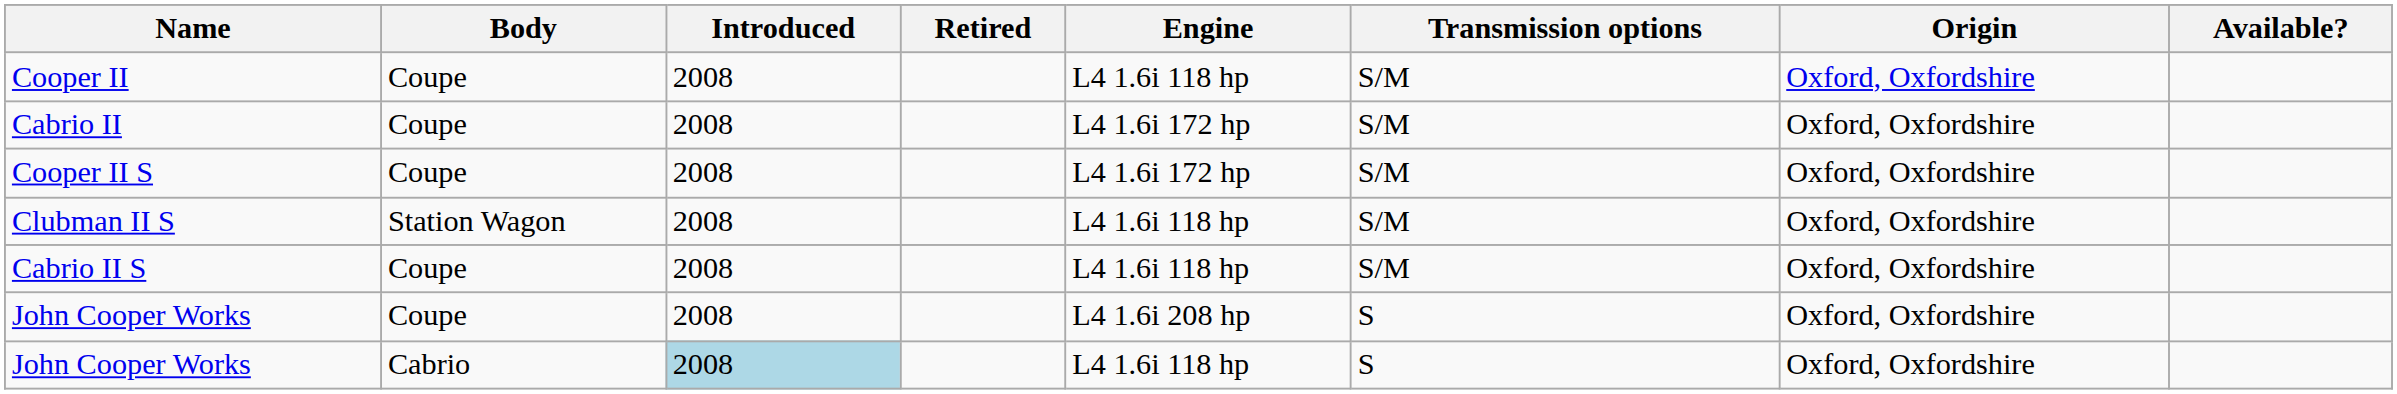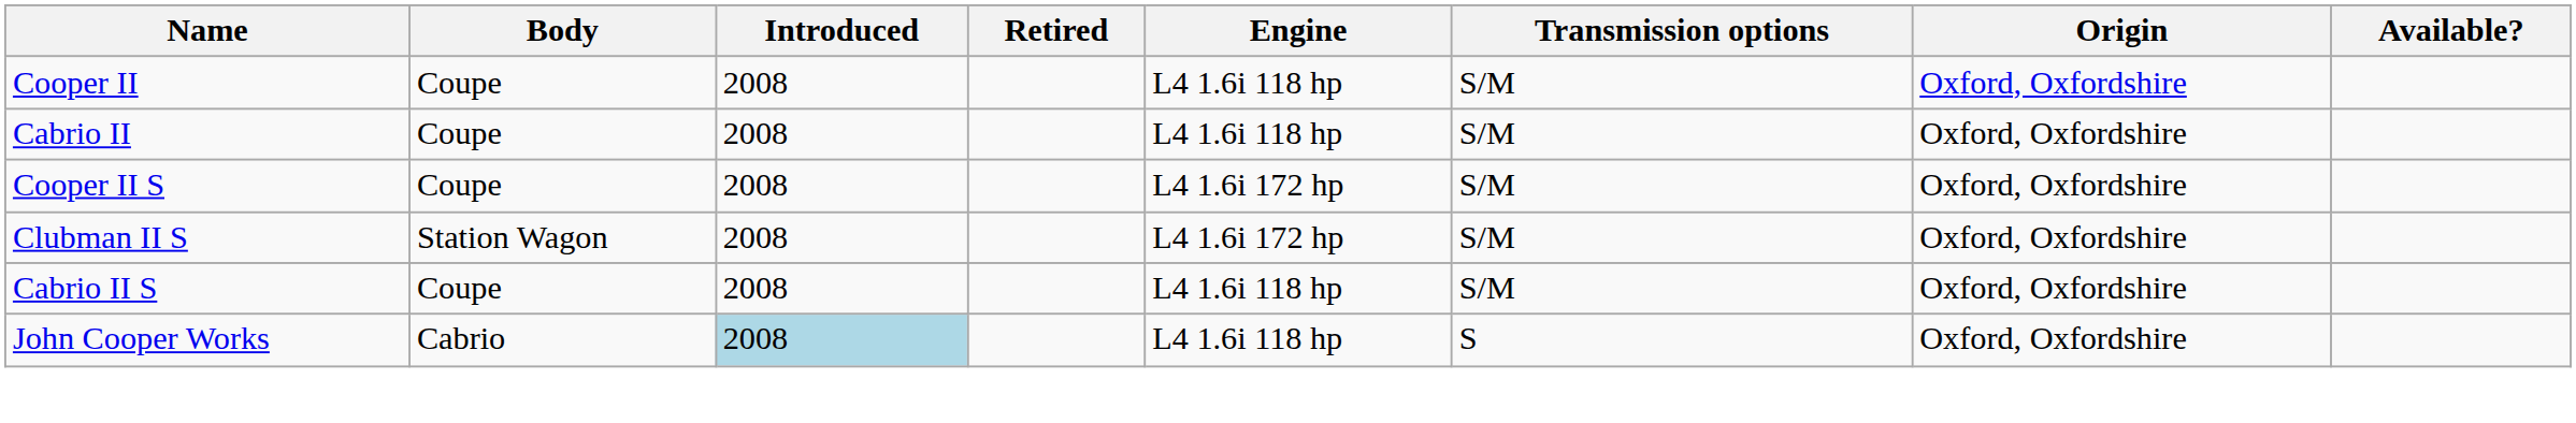 <table class="wikitable sortable" style="width:100%;">
 <tr>
 <th>Name</th>
 <th>Body</th>
 <th>Introduced</th>
 <th>Retired</th>
 <th>Engine</th>
 <th>Transmission options</th>
 <th>Origin</th>
 <th>Available?</th>
 </tr>
 <tr>
 <td><a href='#'>Cooper II</a></td>
 <td>Coupe</td>
 <td>2008</td>
 <td></td>
 <td>L4 1.6i 118 hp</td>
 <td>S/M</td>
 <td> <a href='#'>Oxford, Oxfordshire</a></td>
 <td></td>
 </tr>
 <tr>
 <td><a href='#'>Cabrio II</a></td>
 <td>Coupe</td>
 <td>2008</td>
 <td></td>
-<td>L4 1.6i 172 hp</td>
+<td>L4 1.6i 118 hp</td>
 <td>S/M</td>
 <td> Oxford, Oxfordshire</td>
 <td></td>
 </tr>
 <tr>
 <td><a href='#'>Cooper II S</a></td>
 <td>Coupe</td>
 <td>2008</td>
 <td></td>
 <td>L4 1.6i 172 hp</td>
 <td>S/M</td>
 <td> Oxford, Oxfordshire</td>
 <td></td>
 </tr>
 <tr>
 <td><a href='#'>Clubman II S</a></td>
 <td>Station Wagon</td>
 <td>2008</td>
 <td></td>
-<td>L4 1.6i 118 hp</td>
+<td>L4 1.6i 172 hp</td>
 <td>S/M</td>
 <td> Oxford, Oxfordshire</td>
 <td></td>
 </tr>
 <tr>
 <td><a href='#'>Cabrio II S</a></td>
 <td>Coupe</td>
 <td>2008</td>
 <td></td>
 <td>L4 1.6i 118 hp</td>
 <td>S/M</td>
 <td> Oxford, Oxfordshire</td>
 <td></td>
 </tr>
 <tr>
 <td><a href='#'>John Cooper Works</a></td>
-<td>Coupe</td>
-<td>2008</td>
-<td></td>
-<td>L4 1.6i 208 hp</td>
-<td>S</td>
-<td> Oxford, Oxfordshire</td>
-<td></td>
-</tr>
-<tr>
-<td><a href='#'>John Cooper Works</a></td>
 <td>Cabrio</td>
 <td style="background: lightblue;">2008</td>
 <td></td>
 <td>L4 1.6i 118 hp</td>
 <td>S</td>
 <td> Oxford, Oxfordshire</td>
 <td></td>
 </tr>
 </table>
